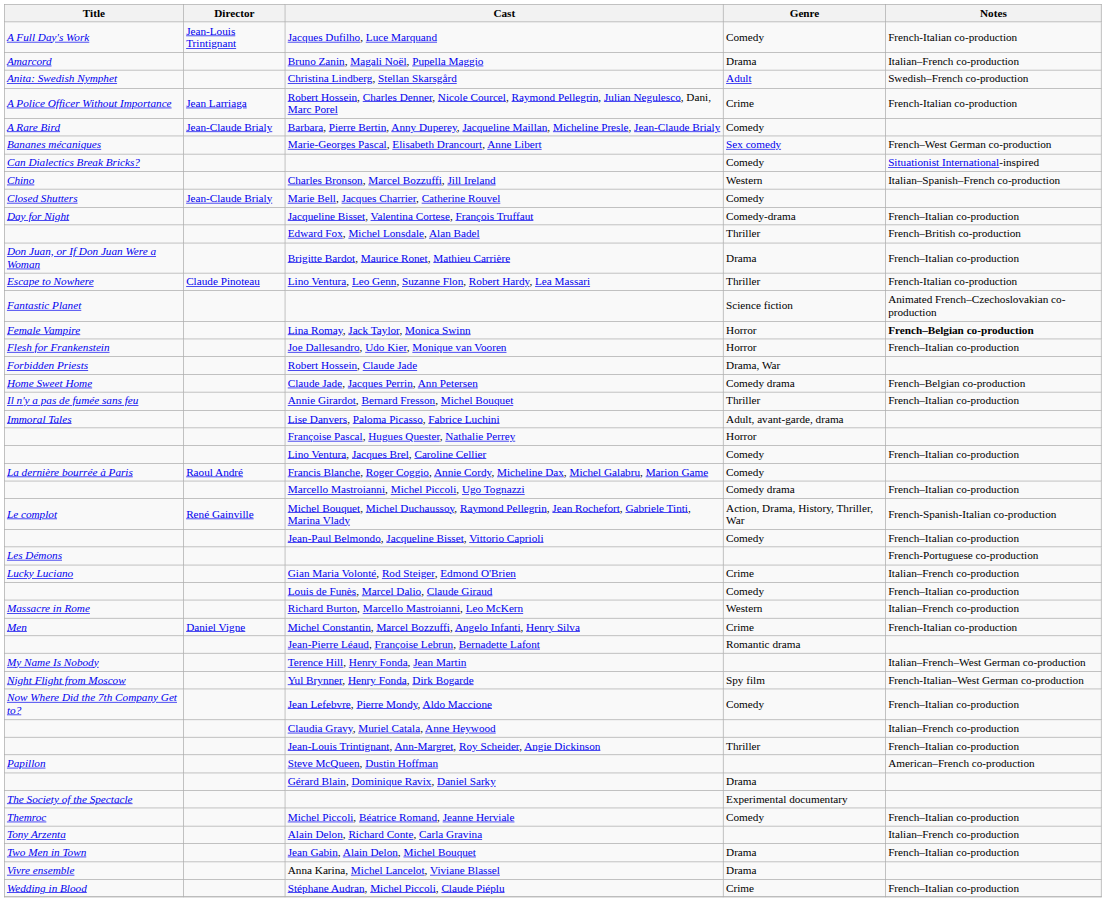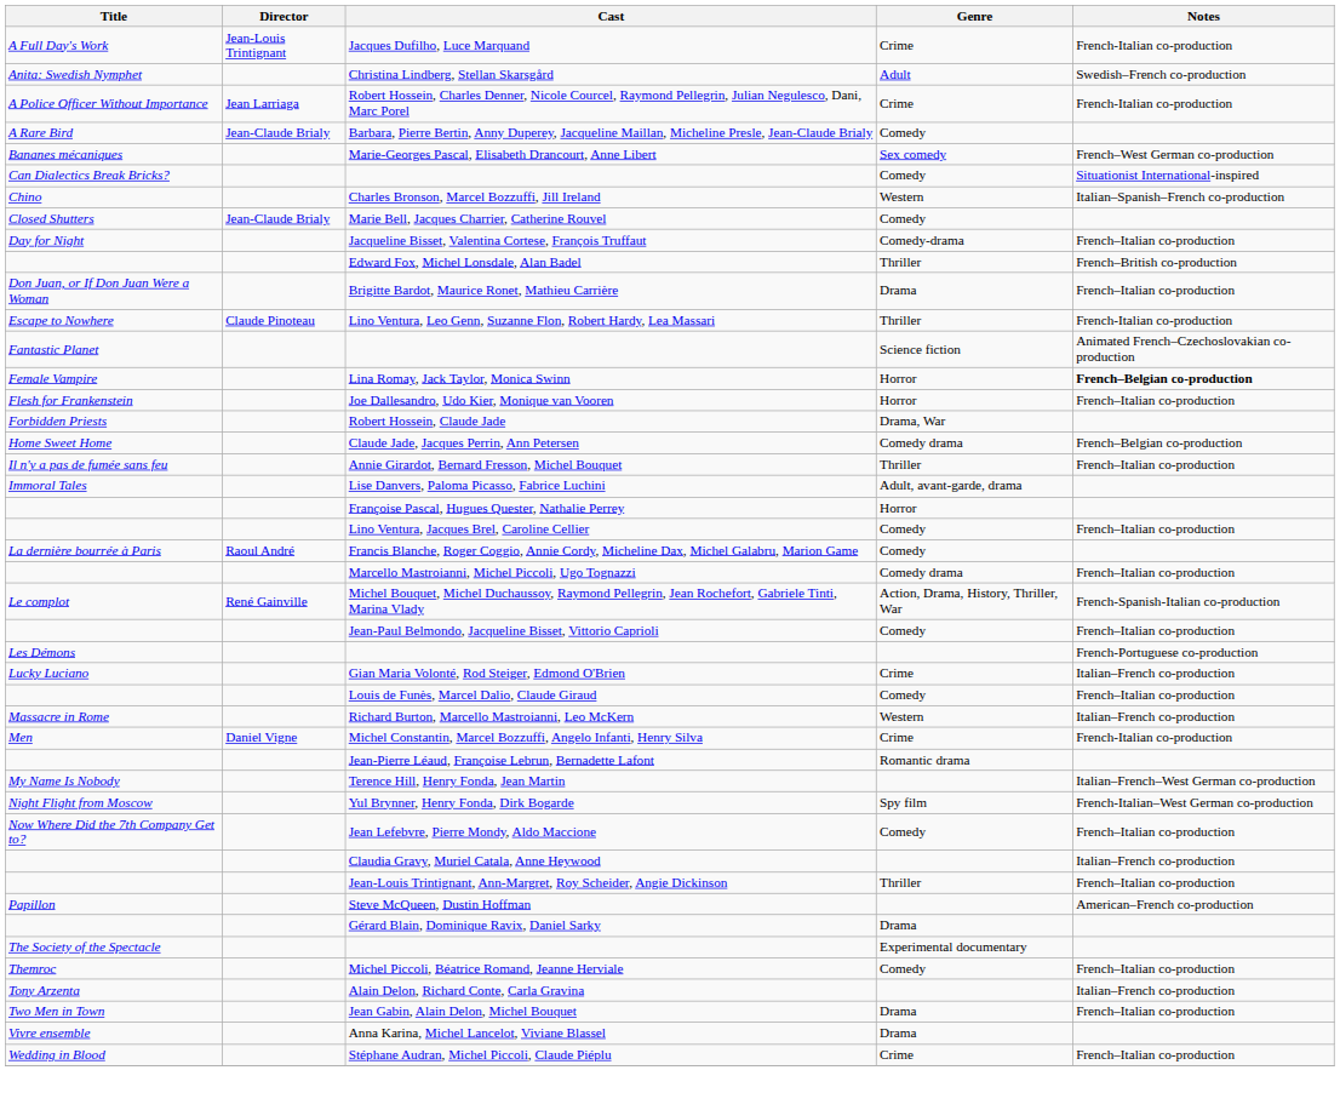 <table class="wikitable sortable">
 <tr>
 <th>Title</th>
 <th>Director</th>
 <th>Cast</th>
 <th>Genre</th>
 <th>Notes</th>
 </tr>
 <tr>
 <td><em><a href='#'>A Full Day's Work</a></em></td>
 <td><a href='#'>Jean-Louis Trintignant</a></td>
 <td><a href='#'>Jacques Dufilho</a>, <a href='#'>Luce Marquand</a></td>
-<td>Comedy</td>
+<td>Crime</td>
 <td>French-Italian co-production</td>
-</tr>
-<tr>
-<td><em><a href='#'>Amarcord</a></em></td>
-<td></td>
-<td><a href='#'>Bruno Zanin</a>, <a href='#'>Magali Noël</a>, <a href='#'>Pupella Maggio</a></td>
-<td>Drama</td>
-<td>Italian–French co-production</td>
 </tr>
 <tr>
 <td><em><a href='#'>Anita: Swedish Nymphet</a></em></td>
 <td></td>
 <td><a href='#'>Christina Lindberg</a>, <a href='#'>Stellan Skarsgård</a></td>
 <td><a href='#'>Adult</a></td>
 <td>Swedish–French co-production</td>
 </tr>
 <tr>
 <td><em><a href='#'>A Police Officer Without Importance</a></em></td>
 <td><a href='#'>Jean Larriaga</a></td>
 <td><a href='#'>Robert Hossein</a>, <a href='#'>Charles Denner</a>, <a href='#'>Nicole Courcel</a>, <a href='#'>Raymond Pellegrin</a>, <a href='#'>Julian Negulesco</a>, Dani, <a href='#'>Marc Porel</a></td>
 <td>Crime</td>
 <td>French-Italian co-production</td>
 </tr>
 <tr>
 <td><em><a href='#'>A Rare Bird</a></em></td>
 <td><a href='#'>Jean-Claude Brialy</a></td>
 <td><a href='#'>Barbara</a>, <a href='#'>Pierre Bertin</a>, <a href='#'>Anny Duperey</a>, <a href='#'>Jacqueline Maillan</a>, <a href='#'>Micheline Presle</a>, <a href='#'>Jean-Claude Brialy</a></td>
 <td>Comedy</td>
 <td></td>
 </tr>
 <tr>
 <td><em><a href='#'>Bananes mécaniques</a></em></td>
 <td></td>
 <td><a href='#'>Marie-Georges Pascal</a>, <a href='#'>Elisabeth Drancourt</a>, <a href='#'>Anne Libert</a></td>
 <td><a href='#'>Sex comedy</a></td>
 <td>French–West German co-production</td>
 </tr>
 <tr>
 <td><em><a href='#'>Can Dialectics Break Bricks?</a></em></td>
 <td></td>
 <td></td>
 <td>Comedy</td>
 <td><a href='#'>Situationist International</a>-inspired</td>
 </tr>
 <tr>
 <td><em><a href='#'>Chino</a></em></td>
 <td></td>
 <td><a href='#'>Charles Bronson</a>, <a href='#'>Marcel Bozzuffi</a>, <a href='#'>Jill Ireland</a></td>
 <td>Western</td>
 <td>Italian–Spanish–French co-production</td>
 </tr>
 <tr>
 <td><em><a href='#'>Closed Shutters</a></em></td>
 <td><a href='#'>Jean-Claude Brialy</a></td>
 <td><a href='#'>Marie Bell</a>, <a href='#'>Jacques Charrier</a>, <a href='#'>Catherine Rouvel</a></td>
 <td>Comedy</td>
 <td></td>
 </tr>
 <tr>
 <td><em><a href='#'>Day for Night</a></em></td>
 <td></td>
 <td><a href='#'>Jacqueline Bisset</a>, <a href='#'>Valentina Cortese</a>, <a href='#'>François Truffaut</a></td>
 <td>Comedy-drama</td>
 <td>French–Italian co-production</td>
 </tr>
 <tr>
 <td></td>
 <td></td>
 <td><a href='#'>Edward Fox</a>, <a href='#'>Michel Lonsdale</a>, <a href='#'>Alan Badel</a></td>
 <td>Thriller</td>
 <td>French–British co-production</td>
 </tr>
 <tr>
 <td><em><a href='#'>Don Juan, or If Don Juan Were a Woman</a></em></td>
 <td></td>
 <td><a href='#'>Brigitte Bardot</a>, <a href='#'>Maurice Ronet</a>, <a href='#'>Mathieu Carrière</a></td>
 <td>Drama</td>
 <td>French–Italian co-production</td>
 </tr>
 <tr>
 <td><em><a href='#'>Escape to Nowhere</a></em></td>
 <td><a href='#'>Claude Pinoteau</a></td>
 <td><a href='#'>Lino Ventura</a>, <a href='#'>Leo Genn</a>, <a href='#'>Suzanne Flon</a>, <a href='#'>Robert Hardy</a>, <a href='#'>Lea Massari</a></td>
 <td>Thriller</td>
 <td>French-Italian co-production</td>
 </tr>
 <tr>
 <td><em><a href='#'>Fantastic Planet</a></em></td>
 <td></td>
 <td></td>
 <td>Science fiction</td>
 <td>Animated French–Czechoslovakian co-production</td>
 </tr>
 <tr>
 <td><em><a href='#'>Female Vampire</a></em></td>
 <td></td>
 <td><a href='#'>Lina Romay</a>, <a href='#'>Jack Taylor</a>, <a href='#'>Monica Swinn</a></td>
 <td>Horror</td>
 <td><strong>French–Belgian co-production</strong></td>
 </tr>
 <tr>
 <td><em><a href='#'>Flesh for Frankenstein</a></em></td>
 <td></td>
 <td><a href='#'>Joe Dallesandro</a>, <a href='#'>Udo Kier</a>, <a href='#'>Monique van Vooren</a></td>
 <td>Horror</td>
 <td>French–Italian co-production</td>
 </tr>
 <tr>
 <td><em><a href='#'>Forbidden Priests</a></em></td>
 <td></td>
 <td><a href='#'>Robert Hossein</a>, <a href='#'>Claude Jade</a></td>
 <td>Drama, War</td>
 <td></td>
 </tr>
 <tr>
 <td><em><a href='#'>Home Sweet Home</a></em></td>
 <td></td>
 <td><a href='#'>Claude Jade</a>, <a href='#'>Jacques Perrin</a>, <a href='#'>Ann Petersen</a></td>
 <td>Comedy drama</td>
 <td>French–Belgian co-production</td>
 </tr>
 <tr>
 <td><em><a href='#'>Il n'y a pas de fumée sans feu</a></em></td>
 <td></td>
 <td><a href='#'>Annie Girardot</a>, <a href='#'>Bernard Fresson</a>, <a href='#'>Michel Bouquet</a></td>
 <td>Thriller</td>
 <td>French–Italian co-production</td>
 </tr>
 <tr>
 <td><em><a href='#'>Immoral Tales</a></em></td>
 <td></td>
 <td><a href='#'>Lise Danvers</a>,  <a href='#'>Paloma Picasso</a>, <a href='#'>Fabrice Luchini</a></td>
 <td>Adult, avant-garde, drama</td>
 <td></td>
 </tr>
 <tr>
 <td></td>
 <td></td>
 <td><a href='#'>Françoise Pascal</a>, <a href='#'>Hugues Quester</a>, <a href='#'>Nathalie Perrey</a></td>
 <td>Horror</td>
 <td></td>
 </tr>
 <tr>
 <td></td>
 <td></td>
 <td><a href='#'>Lino Ventura</a>, <a href='#'>Jacques Brel</a>, <a href='#'>Caroline Cellier</a></td>
 <td>Comedy</td>
 <td>French–Italian co-production</td>
 </tr>
 <tr>
 <td><em><a href='#'>La dernière bourrée à Paris</a></em></td>
 <td><a href='#'>Raoul André</a></td>
 <td><a href='#'>Francis Blanche</a>, <a href='#'>Roger Coggio</a>, <a href='#'>Annie Cordy</a>, <a href='#'>Micheline Dax</a>, <a href='#'>Michel Galabru</a>, <a href='#'>Marion Game</a></td>
 <td>Comedy</td>
 <td></td>
 </tr>
 <tr>
 <td></td>
 <td></td>
 <td><a href='#'>Marcello Mastroianni</a>, <a href='#'>Michel Piccoli</a>, <a href='#'>Ugo Tognazzi</a></td>
 <td>Comedy drama</td>
 <td>French–Italian co-production</td>
 </tr>
 <tr>
 <td><em><a href='#'>Le complot</a></em></td>
 <td><a href='#'>René Gainville</a></td>
 <td><a href='#'>Michel Bouquet</a>, <a href='#'>Michel Duchaussoy</a>, <a href='#'>Raymond Pellegrin</a>, <a href='#'>Jean Rochefort</a>, <a href='#'>Gabriele Tinti</a>, <a href='#'>Marina Vlady</a></td>
 <td>Action, Drama, History, Thriller, War</td>
 <td>French-Spanish-Italian co-production</td>
 </tr>
 <tr>
 <td></td>
 <td></td>
 <td><a href='#'>Jean-Paul Belmondo</a>, <a href='#'>Jacqueline Bisset</a>, <a href='#'>Vittorio Caprioli</a></td>
 <td>Comedy</td>
 <td>French–Italian co-production</td>
 </tr>
 <tr>
 <td><em><a href='#'>Les Démons</a></em></td>
 <td></td>
 <td></td>
 <td></td>
 <td>French-Portuguese co-production</td>
 </tr>
 <tr>
 <td><em><a href='#'>Lucky Luciano</a></em></td>
 <td></td>
 <td><a href='#'>Gian Maria Volonté</a>, <a href='#'>Rod Steiger</a>, <a href='#'>Edmond O'Brien</a></td>
 <td>Crime</td>
 <td>Italian–French co-production</td>
 </tr>
 <tr>
 <td></td>
 <td></td>
 <td><a href='#'>Louis de Funès</a>, <a href='#'>Marcel Dalio</a>, <a href='#'>Claude Giraud</a></td>
 <td>Comedy</td>
 <td>French–Italian co-production</td>
 </tr>
 <tr>
 <td><em><a href='#'>Massacre in Rome</a></em></td>
 <td></td>
 <td><a href='#'>Richard Burton</a>, <a href='#'>Marcello Mastroianni</a>, <a href='#'>Leo McKern</a></td>
 <td>Western</td>
 <td>Italian–French co-production</td>
 </tr>
 <tr>
 <td><em><a href='#'>Men</a></em></td>
 <td><a href='#'>Daniel Vigne</a></td>
 <td><a href='#'>Michel Constantin</a>, <a href='#'>Marcel Bozzuffi</a>, <a href='#'>Angelo Infanti</a>, <a href='#'>Henry Silva</a></td>
 <td>Crime</td>
 <td>French-Italian co-production</td>
 </tr>
 <tr>
 <td></td>
 <td></td>
 <td><a href='#'>Jean-Pierre Léaud</a>, <a href='#'>Françoise Lebrun</a>, <a href='#'>Bernadette Lafont</a></td>
 <td>Romantic drama</td>
 <td></td>
 </tr>
 <tr>
 <td><em><a href='#'>My Name Is Nobody</a></em></td>
 <td></td>
 <td><a href='#'>Terence Hill</a>, <a href='#'>Henry Fonda</a>, <a href='#'>Jean Martin</a></td>
 <td></td>
 <td>Italian–French–West German co-production</td>
 </tr>
 <tr>
 <td><em><a href='#'>Night Flight from Moscow</a></em></td>
 <td></td>
 <td><a href='#'>Yul Brynner</a>, <a href='#'>Henry Fonda</a>, <a href='#'>Dirk Bogarde</a></td>
 <td>Spy film</td>
 <td>French-Italian–West German co-production</td>
 </tr>
 <tr>
 <td><em><a href='#'>Now Where Did the 7th Company Get to?</a></em></td>
 <td></td>
 <td><a href='#'>Jean Lefebvre</a>, <a href='#'>Pierre Mondy</a>, <a href='#'>Aldo Maccione</a></td>
 <td>Comedy</td>
 <td>French–Italian co-production</td>
 </tr>
 <tr>
 <td></td>
 <td></td>
 <td><a href='#'>Claudia Gravy</a>, <a href='#'>Muriel Catala</a>, <a href='#'>Anne Heywood</a></td>
 <td></td>
 <td>Italian–French co-production</td>
 </tr>
 <tr>
 <td></td>
 <td></td>
 <td><a href='#'>Jean-Louis Trintignant</a>, <a href='#'>Ann-Margret</a>, <a href='#'>Roy Scheider</a>, <a href='#'>Angie Dickinson</a></td>
 <td>Thriller</td>
 <td>French–Italian co-production</td>
 </tr>
 <tr>
 <td><em><a href='#'>Papillon</a></em></td>
 <td></td>
 <td><a href='#'>Steve McQueen</a>, <a href='#'>Dustin Hoffman</a></td>
 <td></td>
 <td>American–French co-production</td>
 </tr>
 <tr>
 <td></td>
 <td></td>
 <td><a href='#'>Gérard Blain</a>, <a href='#'>Dominique Ravix</a>, <a href='#'>Daniel Sarky</a></td>
 <td>Drama</td>
 <td></td>
 </tr>
 <tr>
 <td><em><a href='#'>The Society of the Spectacle</a></em></td>
 <td></td>
 <td></td>
 <td>Experimental documentary</td>
 <td></td>
 </tr>
 <tr>
 <td><em><a href='#'>Themroc</a></em></td>
 <td></td>
 <td><a href='#'>Michel Piccoli</a>, <a href='#'>Béatrice Romand</a>, <a href='#'>Jeanne Herviale</a></td>
 <td>Comedy</td>
 <td>French–Italian co-production</td>
 </tr>
 <tr>
 <td><em><a href='#'>Tony Arzenta</a></em></td>
 <td></td>
 <td><a href='#'>Alain Delon</a>, <a href='#'>Richard Conte</a>, <a href='#'>Carla Gravina</a></td>
 <td></td>
 <td>Italian–French co-production</td>
 </tr>
 <tr>
 <td><em><a href='#'>Two Men in Town</a></em></td>
 <td></td>
 <td><a href='#'>Jean Gabin</a>, <a href='#'>Alain Delon</a>, <a href='#'>Michel Bouquet</a></td>
 <td>Drama</td>
 <td>French–Italian co-production</td>
 </tr>
 <tr>
 <td><em><a href='#'>Vivre ensemble</a></em></td>
 <td></td>
 <td>Anna Karina, <a href='#'>Michel Lancelot</a>, <a href='#'>Viviane Blassel</a></td>
 <td>Drama</td>
 <td></td>
 </tr>
 <tr>
 <td><em><a href='#'>Wedding in Blood</a></em></td>
 <td></td>
 <td><a href='#'>Stéphane Audran</a>, <a href='#'>Michel Piccoli</a>, <a href='#'>Claude Piéplu</a></td>
 <td>Crime</td>
 <td>French–Italian co-production</td>
 </tr>
 <tr>
 </tr>
 </table>
